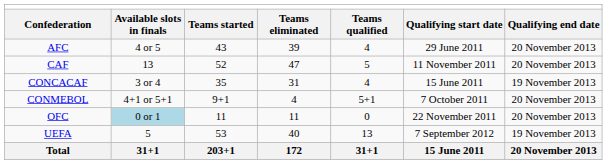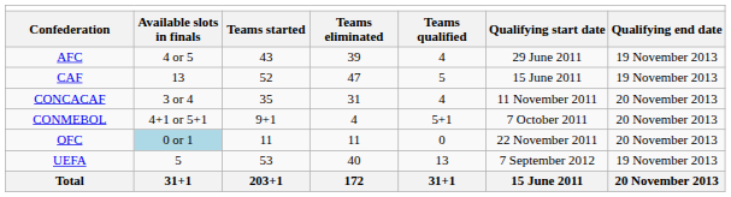 <table class="wikitable" style="text-align: center;">
 <tr>
 <td colspan=9 bgcolor=white></td>
 </tr>
 <tr>
 <th width=150>Confederation</th>
 <th width=100>Available slots in finals</th>
 <th width=100>Teams started</th>
 <th width=100>Teams eliminated</th>
 <th width=100>Teams qualified</th>
 <th>Qualifying start date</th>
 <th>Qualifying end date</th>
 </tr>
 <tr>
 <td><a href='#'>AFC</a></td>
 <td>4 or 5</td>
 <td>43</td>
 <td>39</td>
 <td>4</td>
 <td>29 June 2011</td>
-<td>20 November 2013</td>
+<td>19 November 2013</td>
 </tr>
 <tr>
 <td><a href='#'>CAF</a></td>
 <td>13</td>
 <td>52</td>
 <td>47</td>
 <td>5</td>
-<td>11 November 2011</td>
-<td>20 November 2013</td>
+<td>15 June 2011</td>
+<td>19 November 2013</td>
 </tr>
 <tr>
 <td><a href='#'>CONCACAF</a></td>
 <td>3 or 4</td>
 <td>35</td>
 <td>31</td>
 <td>4</td>
-<td>15 June 2011</td>
-<td>19 November 2013</td>
+<td>11 November 2011</td>
+<td>20 November 2013</td>
 </tr>
 <tr>
 <td><a href='#'>CONMEBOL</a></td>
 <td>4+1 or 5+1</td>
 <td>9+1</td>
 <td>4</td>
 <td>5+1</td>
 <td>7 October 2011</td>
 <td>20 November 2013</td>
 </tr>
 <tr>
 <td><a href='#'>OFC</a></td>
 <td style="background: lightblue;">0 or 1</td>
 <td>11</td>
 <td>11</td>
 <td>0</td>
 <td>22 November 2011</td>
 <td>20 November 2013</td>
 </tr>
 <tr>
 <td><a href='#'>UEFA</a></td>
 <td>5</td>
 <td>53</td>
 <td>40</td>
 <td>13</td>
 <td>7 September 2012</td>
 <td>19 November 2013</td>
 </tr>
 <tr>
 <th>Total</th>
 <th>31+1</th>
 <th>203+1</th>
 <th>172</th>
 <th>31+1</th>
 <th>15 June 2011</th>
 <th>20 November 2013</th>
 </tr>
 </table>
